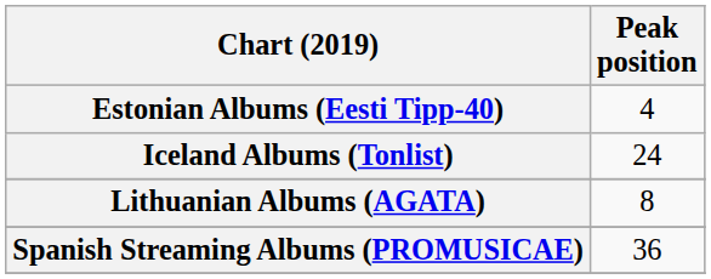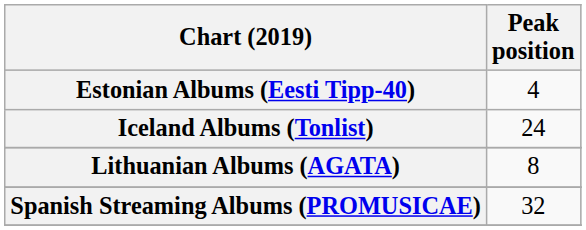 <table class="wikitable sortable plainrowheaders" style="text-align:center">
 <tr>
 <th scope="col">Chart (2019)</th>
 <th scope="col">Peak<br>position</th>
 </tr>
 <tr>
 <th scope="row">Estonian Albums (<a href='#'>Eesti Tipp-40</a>)</th>
 <td>4</td>
 </tr>
 <tr>
 <th scope="row">Iceland Albums (<a href='#'>Tonlist</a>)</th>
 <td>24</td>
 </tr>
 <tr>
 </tr>
 <tr>
 <th scope="row">Lithuanian Albums (<a href='#'>AGATA</a>)</th>
 <td>8</td>
 </tr>
 <tr>
 </tr>
 <tr>
 <th scope="row">Spanish Streaming Albums (<a href='#'>PROMUSICAE</a>)</th>
-<td>36</td>
+<td>32</td>
 </tr>
 <tr>
 </tr>
 <tr>
 </tr>
 </table>
